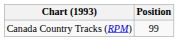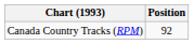 <table class="wikitable sortable">
 <tr>
 <th scope="col">Chart (1993)</th>
 <th scope="col">Position</th>
 </tr>
 <tr>
 <td>Canada Country Tracks (<em><a href='#'>RPM</a></em>)</td>
-<td align="center">99</td>
+<td align="center">92</td>
 </tr>
 </table>
